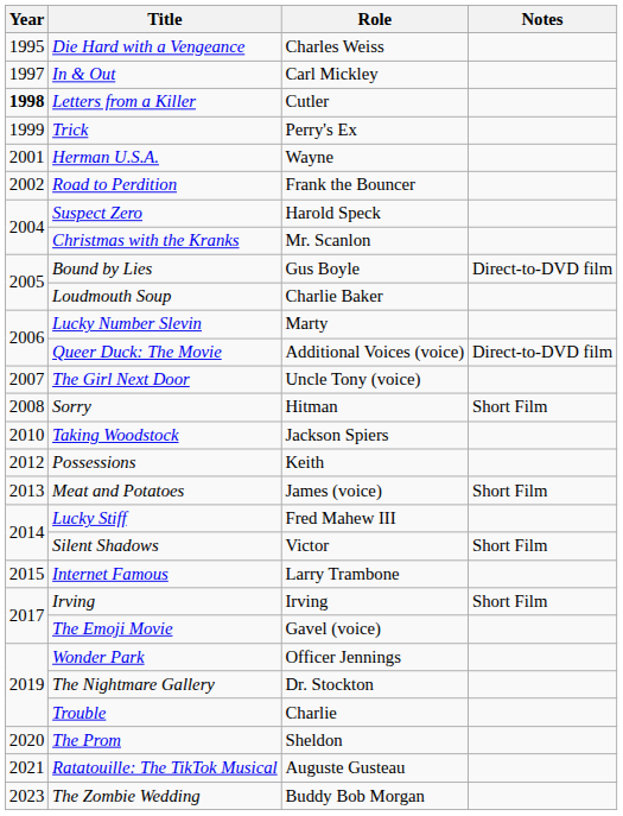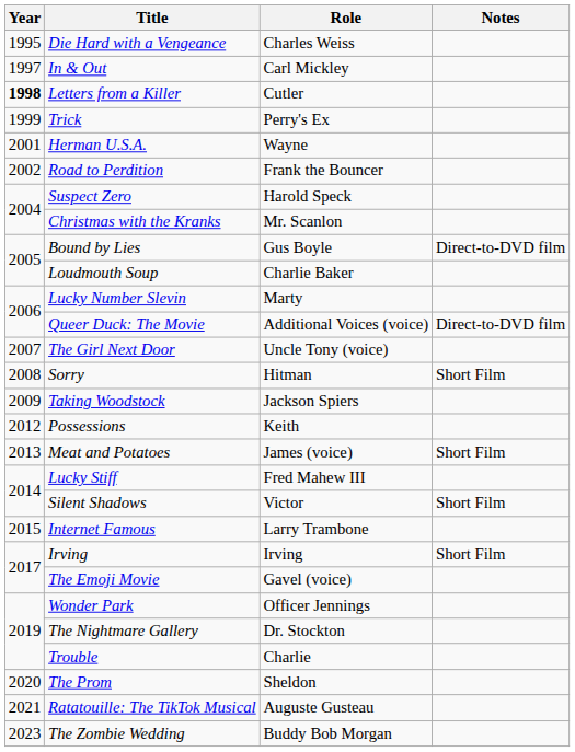 <table class="wikitable sortable">
 <tr>
 <th>Year</th>
 <th>Title</th>
 <th>Role</th>
 <th>Notes</th>
 </tr>
 <tr>
 <td>1995</td>
 <td><em><a href='#'>Die Hard with a Vengeance</a></em></td>
 <td>Charles Weiss</td>
 <td></td>
 </tr>
 <tr>
 <td>1997</td>
 <td><em><a href='#'>In & Out</a></em></td>
 <td>Carl Mickley</td>
 <td></td>
 </tr>
 <tr>
 <td><strong>1998</strong></td>
 <td><em><a href='#'>Letters from a Killer</a></em></td>
 <td>Cutler</td>
 <td></td>
 </tr>
 <tr>
 <td>1999</td>
 <td><em><a href='#'>Trick</a></em></td>
 <td>Perry's Ex</td>
 <td></td>
 </tr>
 <tr>
 <td>2001</td>
 <td><em><a href='#'>Herman U.S.A.</a></em></td>
 <td>Wayne</td>
 <td></td>
 </tr>
 <tr>
 <td>2002</td>
 <td><em><a href='#'>Road to Perdition</a></em></td>
 <td>Frank the Bouncer</td>
 <td></td>
 </tr>
 <tr>
 <td rowspan="2">2004</td>
 <td><em><a href='#'>Suspect Zero</a></em></td>
 <td>Harold Speck</td>
 <td></td>
 </tr>
 <tr>
 <td><em><a href='#'>Christmas with the Kranks</a></em></td>
 <td>Mr. Scanlon</td>
 <td></td>
 </tr>
 <tr>
 <td rowspan="2">2005</td>
 <td><em>Bound by Lies</em></td>
 <td>Gus Boyle</td>
 <td>Direct-to-DVD film</td>
 </tr>
 <tr>
 <td><em>Loudmouth Soup</em></td>
 <td>Charlie Baker</td>
 <td></td>
 </tr>
 <tr>
 <td rowspan="2">2006</td>
 <td><em><a href='#'>Lucky Number Slevin</a></em></td>
 <td>Marty</td>
 <td></td>
 </tr>
 <tr>
 <td><em><a href='#'>Queer Duck: The Movie</a></em></td>
 <td>Additional Voices (voice)</td>
 <td>Direct-to-DVD film</td>
 </tr>
 <tr>
 <td>2007</td>
 <td><em><a href='#'>The Girl Next Door</a></em></td>
 <td>Uncle Tony (voice)</td>
 <td></td>
 </tr>
 <tr>
 <td>2008</td>
 <td><em>Sorry</em></td>
 <td>Hitman</td>
 <td>Short Film</td>
 </tr>
 <tr>
-<td>2010</td>
+<td>2009</td>
 <td><em><a href='#'>Taking Woodstock</a></em></td>
 <td>Jackson Spiers</td>
 <td></td>
 </tr>
 <tr>
 <td>2012</td>
 <td><em>Possessions</em></td>
 <td>Keith</td>
 <td></td>
 </tr>
 <tr>
 <td>2013</td>
 <td><em>Meat and Potatoes</em></td>
 <td>James (voice)</td>
 <td>Short Film</td>
 </tr>
 <tr>
 <td rowspan="2">2014</td>
 <td><em><a href='#'>Lucky Stiff</a></em></td>
 <td>Fred Mahew III</td>
 <td></td>
 </tr>
 <tr>
 <td><em>Silent Shadows</em></td>
 <td>Victor</td>
 <td>Short Film</td>
 </tr>
 <tr>
 <td>2015</td>
 <td><em><a href='#'>Internet Famous</a></em></td>
 <td>Larry Trambone</td>
 <td></td>
 </tr>
 <tr>
 <td rowspan="2">2017</td>
 <td><em>Irving</em></td>
 <td>Irving</td>
 <td>Short Film</td>
 </tr>
 <tr>
 <td><em><a href='#'>The Emoji Movie</a></em></td>
 <td>Gavel (voice)</td>
 <td></td>
 </tr>
 <tr>
 <td rowspan="3">2019</td>
 <td><em><a href='#'>Wonder Park</a></em></td>
 <td>Officer Jennings</td>
 <td></td>
 </tr>
 <tr>
 <td><em>The Nightmare Gallery</em></td>
 <td>Dr. Stockton</td>
 <td></td>
 </tr>
 <tr>
 <td><em><a href='#'>Trouble</a></em></td>
 <td>Charlie</td>
 <td></td>
 </tr>
 <tr>
 <td>2020</td>
 <td><em><a href='#'>The Prom</a></em></td>
 <td>Sheldon</td>
 <td></td>
 </tr>
 <tr>
 <td>2021</td>
 <td><em><a href='#'>Ratatouille: The TikTok Musical</a></em></td>
 <td>Auguste Gusteau</td>
 <td></td>
 </tr>
 <tr>
 <td>2023</td>
 <td><em>The Zombie Wedding</em></td>
 <td>Buddy Bob Morgan</td>
 <td></td>
 </tr>
 </table>
